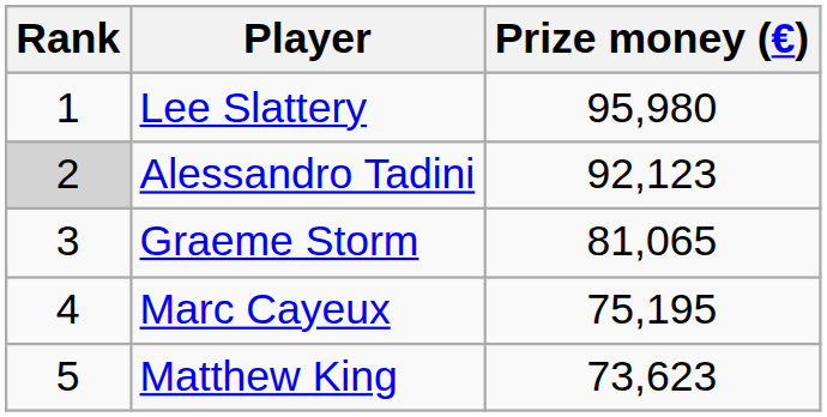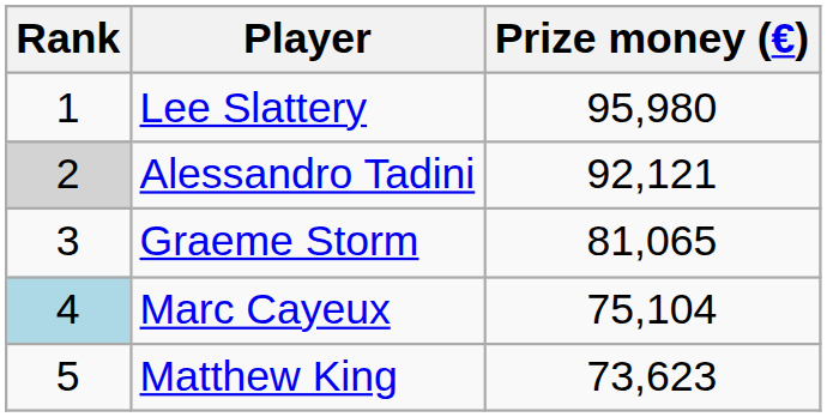 <table class="wikitable">
 <tr>
 <th>Rank</th>
 <th>Player</th>
 <th>Prize money (<a href='#'>€</a>)</th>
 </tr>
 <tr>
 <td align=center>1</td>
 <td> <a href='#'>Lee Slattery</a></td>
 <td align=center>95,980</td>
 </tr>
 <tr>
 <td align=center style="background: lightgrey;">2</td>
 <td> <a href='#'>Alessandro Tadini</a></td>
-<td align=center>92,123</td>
+<td align=center>92,121</td>
 </tr>
 <tr>
 <td align=center>3</td>
 <td> <a href='#'>Graeme Storm</a></td>
 <td align=center>81,065</td>
 </tr>
 <tr>
-<td align=center>4</td>
+<td align=center style="background: lightblue;">4</td>
 <td> <a href='#'>Marc Cayeux</a></td>
-<td align=center>75,195</td>
+<td align=center>75,104</td>
 </tr>
 <tr>
 <td align=center>5</td>
 <td> <a href='#'>Matthew King</a></td>
 <td align=center>73,623</td>
 </tr>
 </table>
